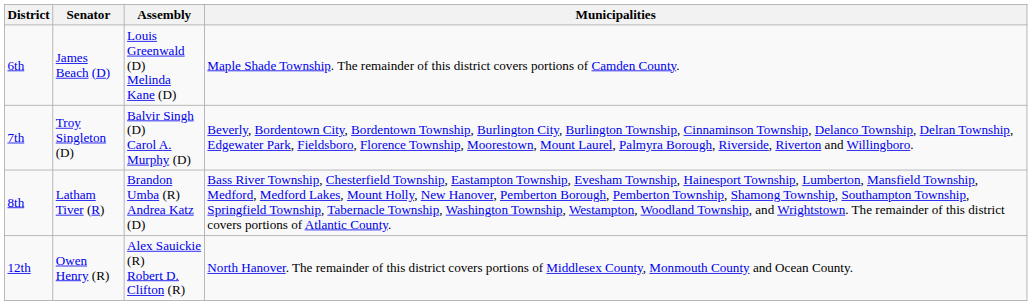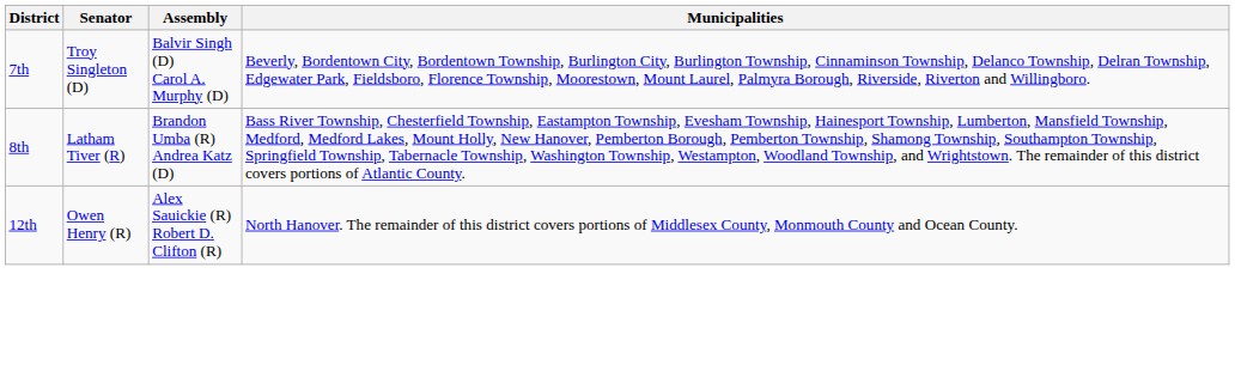 <table class="wikitable">
 <tr>
 <th>District</th>
 <th>Senator</th>
 <th>Assembly</th>
 <th>Municipalities</th>
-</tr>
-<tr>
-<td><a href='#'>6th</a></td>
-<td><a href='#'>James Beach</a> <a href='#'>(D)</a></td>
-<td><a href='#'>Louis Greenwald</a> (D)<br><a href='#'>Melinda Kane</a> (D)</td>
-<td><a href='#'>Maple Shade Township</a>. The remainder of this district covers portions of <a href='#'>Camden County</a>.</td>
 </tr>
 <tr>
 <td><a href='#'>7th</a></td>
 <td><a href='#'>Troy Singleton</a> (D)</td>
 <td><a href='#'>Balvir Singh</a> (D)<br><a href='#'>Carol A. Murphy</a> (D)</td>
 <td><a href='#'>Beverly</a>, <a href='#'>Bordentown City</a>, <a href='#'>Bordentown Township</a>, <a href='#'>Burlington City</a>, <a href='#'>Burlington Township</a>, <a href='#'>Cinnaminson Township</a>, <a href='#'>Delanco Township</a>, <a href='#'>Delran Township</a>, <a href='#'>Edgewater Park</a>, <a href='#'>Fieldsboro</a>, <a href='#'>Florence Township</a>, <a href='#'>Moorestown</a>, <a href='#'>Mount Laurel</a>, <a href='#'>Palmyra Borough</a>, <a href='#'>Riverside</a>, <a href='#'>Riverton</a> and <a href='#'>Willingboro</a>.</td>
 </tr>
 <tr>
 <td><a href='#'>8th</a></td>
 <td><a href='#'>Latham Tiver</a> (<a href='#'>R</a>)</td>
 <td><a href='#'>Brandon Umba</a> (R)<br><a href='#'>Andrea Katz</a> (D)</td>
 <td><a href='#'>Bass River Township</a>, <a href='#'>Chesterfield Township</a>, <a href='#'>Eastampton Township</a>, <a href='#'>Evesham Township</a>, <a href='#'>Hainesport Township</a>, <a href='#'>Lumberton</a>, <a href='#'>Mansfield Township</a>, <a href='#'>Medford</a>, <a href='#'>Medford Lakes</a>, <a href='#'>Mount Holly</a>, <a href='#'>New Hanover</a>, <a href='#'>Pemberton Borough</a>, <a href='#'>Pemberton Township</a>, <a href='#'>Shamong Township</a>, <a href='#'>Southampton Township</a>, <a href='#'>Springfield Township</a>, <a href='#'>Tabernacle Township</a>, <a href='#'>Washington Township</a>, <a href='#'>Westampton</a>, <a href='#'>Woodland Township</a>, and <a href='#'>Wrightstown</a>. The remainder of this district covers portions of <a href='#'>Atlantic County</a>.</td>
 </tr>
 <tr>
 <td><a href='#'>12th</a></td>
 <td><a href='#'>Owen Henry</a> (R)</td>
 <td><a href='#'>Alex Sauickie</a> (R)<br><a href='#'>Robert D. Clifton</a> (R)</td>
 <td><a href='#'>North Hanover</a>. The remainder of this district covers portions of <a href='#'>Middlesex County</a>, <a href='#'>Monmouth County</a> and Ocean County.</td>
 </tr>
 </table>
